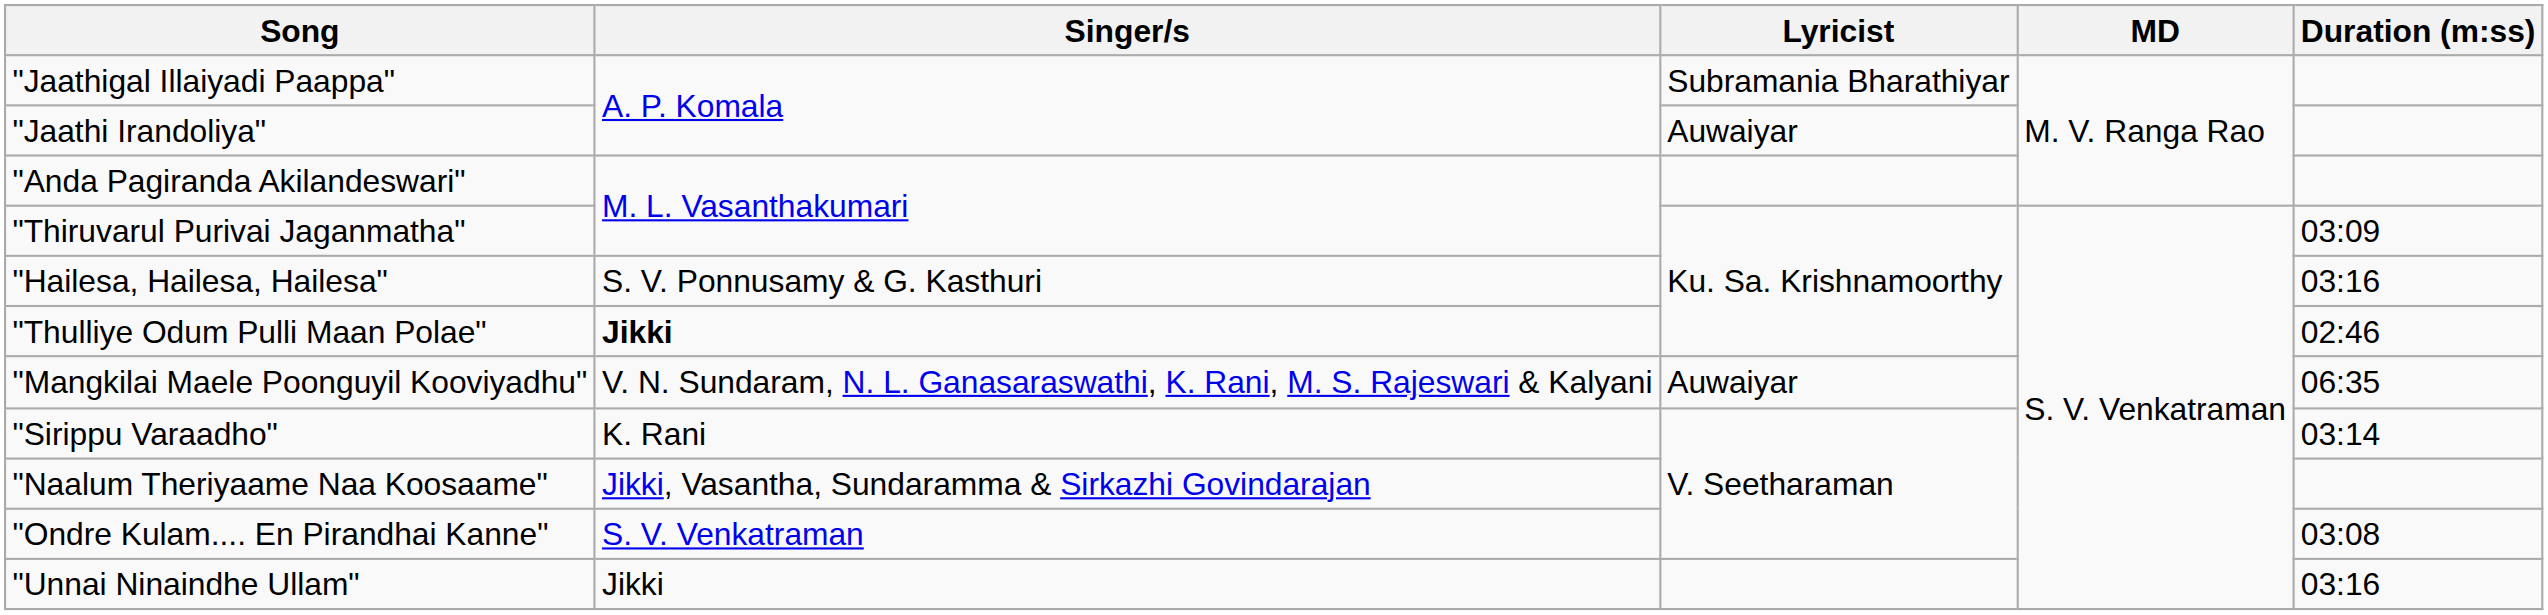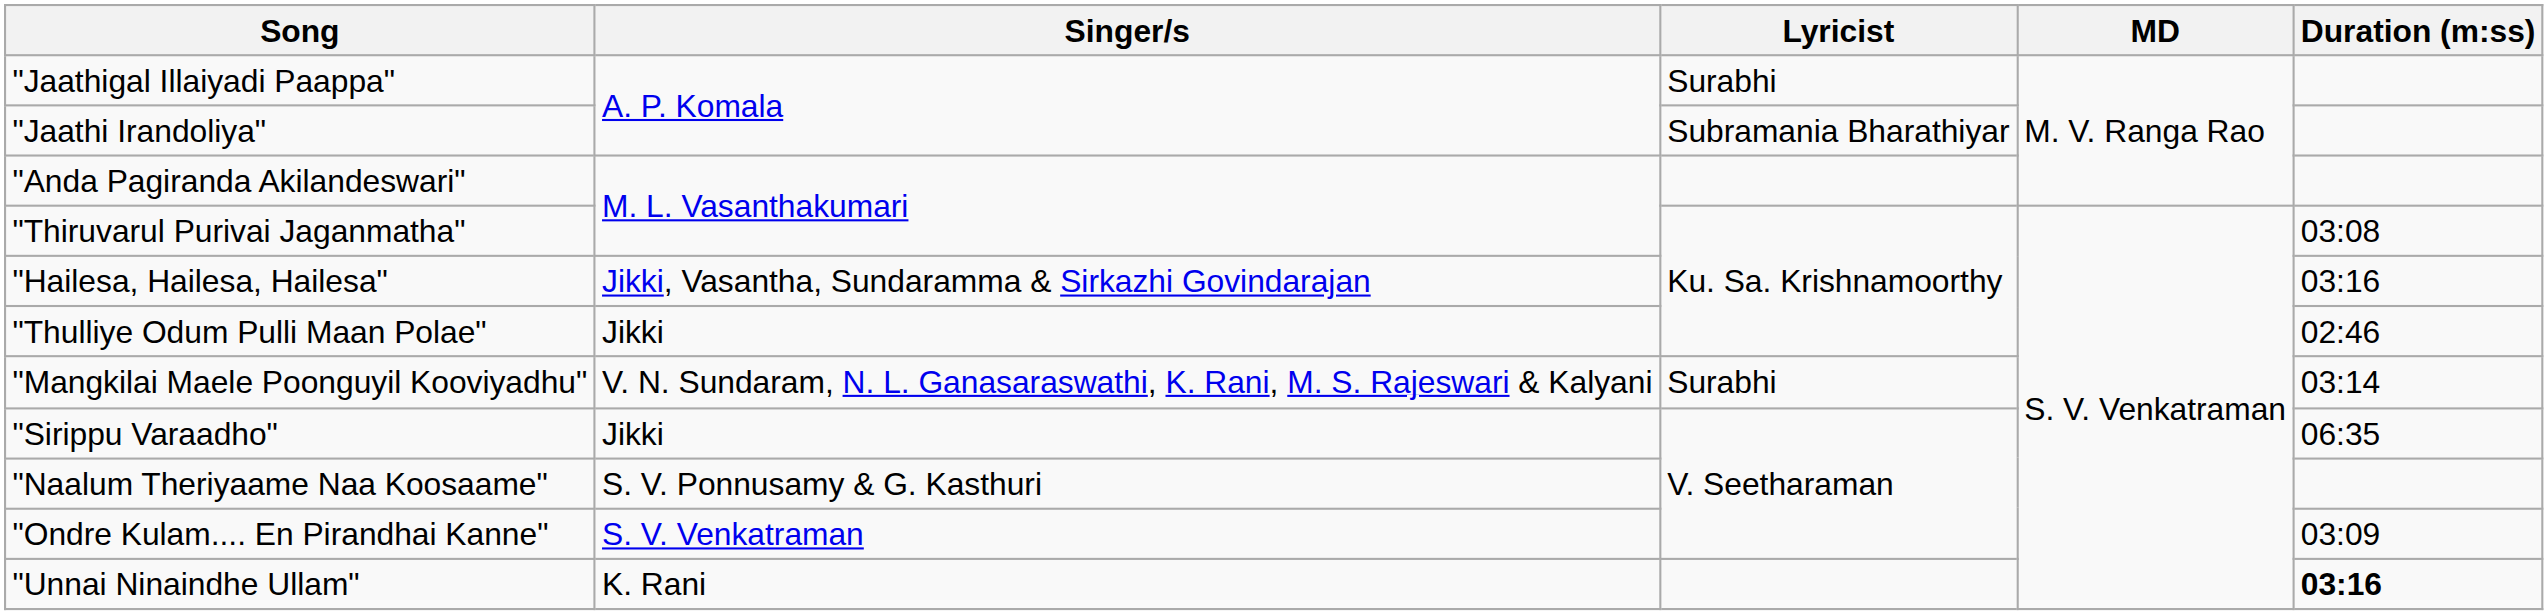 <table class="wikitable" style="font-size:95%;">
 <tr>
 <th>Song</th>
 <th>Singer/s</th>
 <th>Lyricist</th>
 <th>MD</th>
 <th>Duration (m:ss)</th>
 </tr>
 <tr>
 <td>"Jaathigal Illaiyadi Paappa"</td>
 <td rowspan=2><a href='#'>A. P. Komala</a></td>
-<td>Subramania Bharathiyar</td>
+<td>Surabhi</td>
 <td rowspan=3>M. V. Ranga Rao</td>
 <td></td>
 </tr>
 <tr>
 <td>"Jaathi Irandoliya"</td>
-<td>Auwaiyar</td>
+<td>Subramania Bharathiyar</td>
 <td></td>
 </tr>
 <tr>
 <td>"Anda Pagiranda Akilandeswari"</td>
 <td rowspan=2><a href='#'>M. L. Vasanthakumari</a></td>
 <td></td>
 <td></td>
 </tr>
 <tr>
 <td>"Thiruvarul Purivai Jaganmatha"</td>
 <td rowspan=3>Ku. Sa. Krishnamoorthy</td>
 <td rowspan=8>S. V. Venkatraman</td>
-<td>03:09</td>
+<td>03:08</td>
 </tr>
 <tr>
 <td>"Hailesa, Hailesa, Hailesa"</td>
-<td>S. V. Ponnusamy & G. Kasthuri</td>
+<td><a href='#'>Jikki</a>, Vasantha, Sundaramma & <a href='#'>Sirkazhi Govindarajan</a></td>
 <td>03:16</td>
 </tr>
 <tr>
 <td>"Thulliye Odum Pulli Maan Polae"</td>
-<td><strong>Jikki</strong></td>
+<td>Jikki</td>
 <td>02:46</td>
 </tr>
 <tr>
 <td>"Mangkilai Maele Poonguyil Kooviyadhu"</td>
 <td>V. N. Sundaram, <a href='#'>N. L. Ganasaraswathi</a>, <a href='#'>K. Rani</a>, <a href='#'>M. S. Rajeswari</a> & Kalyani</td>
-<td>Auwaiyar</td>
+<td>Surabhi</td>
+<td>03:14</td>
+</tr>
+<tr>
+<td>"Sirippu Varaadho"</td>
+<td>Jikki</td>
+<td rowspan=3>V. Seetharaman</td>
 <td>06:35</td>
 </tr>
 <tr>
-<td>"Sirippu Varaadho"</td>
-<td>K. Rani</td>
-<td rowspan=3>V. Seetharaman</td>
-<td>03:14</td>
-</tr>
-<tr>
 <td>"Naalum Theriyaame Naa Koosaame"</td>
-<td><a href='#'>Jikki</a>, Vasantha, Sundaramma & <a href='#'>Sirkazhi Govindarajan</a></td>
+<td>S. V. Ponnusamy & G. Kasthuri</td>
 <td></td>
 </tr>
 <tr>
 <td>"Ondre Kulam.... En Pirandhai Kanne"</td>
 <td><a href='#'>S. V. Venkatraman</a></td>
-<td>03:08</td>
+<td>03:09</td>
 </tr>
 <tr>
 <td>"Unnai Ninaindhe Ullam"</td>
-<td>Jikki</td>
+<td>K. Rani</td>
 <td></td>
-<td>03:16</td>
+<td><strong>03:16</strong></td>
 </tr>
 </table>
